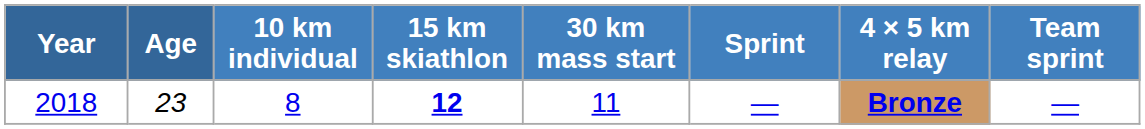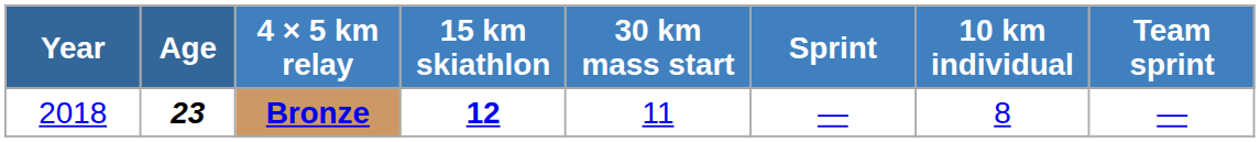 <table class="wikitable" style="font-size:95%; text-align:center; border:grey solid 1px; border-collapse:collapse; background:#ffffff;">
 <tr>
 <th style="background-color:#369; color:white; width:60px;"> Year </th>
 <th style="background-color:#369; color:white; width:40px;"> Age </th>
-<th style="background-color:#4180be; color:white; width:75px;"> 10 km <br> individual </th>
+<th style="background-color:#4180be; color:white; width:75px;"> 4 × 5 km <br> relay </th>
 <th style="background-color:#4180be; color:white; width:75px;"> 15 km <br> skiathlon </th>
 <th style="background-color:#4180be; color:white; width:75px;"> 30 km <br> mass start </th>
 <th style="background-color:#4180be; color:white; width:75px;"> Sprint </th>
-<th style="background-color:#4180be; color:white; width:75px;"> 4 × 5 km <br> relay </th>
+<th style="background-color:#4180be; color:white; width:75px;"> 10 km <br> individual </th>
 <th style="background-color:#4180be; color:white; width:75px;"> Team <br> sprint </th>
 </tr>
 <tr>
 <td><a href='#'>2018</a></td>
-<td><em>23</em></td>
-<td><a href='#'>8</a></td>
+<td><strong><em>23</em></strong></td>
+<td style="background:#c96;"><a href='#'><strong>Bronze</strong></a></td>
 <td><strong><a href='#'>12</a></strong></td>
 <td><a href='#'>11</a></td>
 <td><a href='#'>—</a></td>
-<td style="background:#c96;"><a href='#'><strong>Bronze</strong></a></td>
+<td><a href='#'>8</a></td>
 <td><a href='#'>—</a></td>
 </tr>
 </table>
